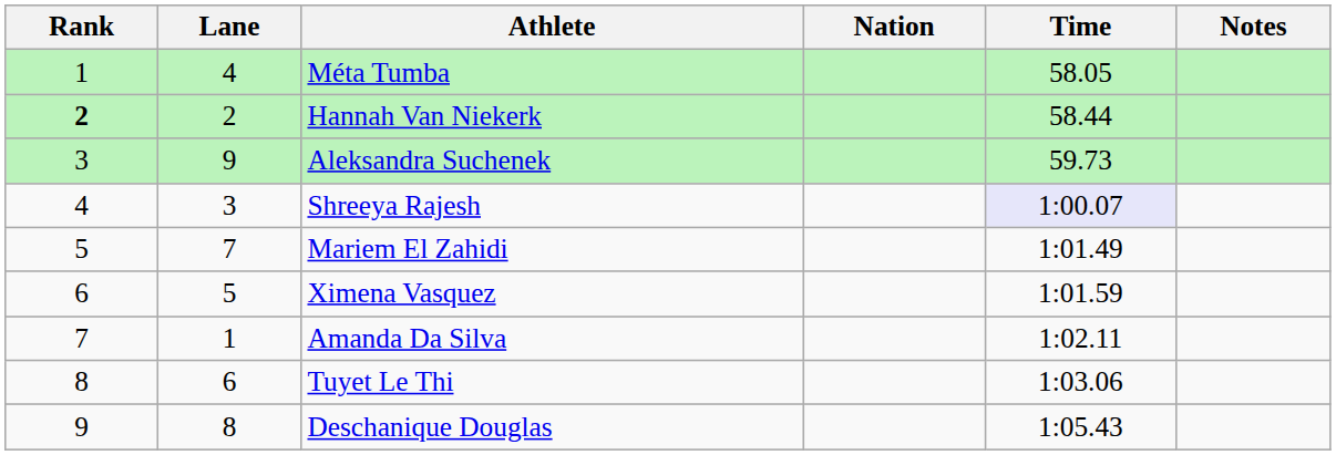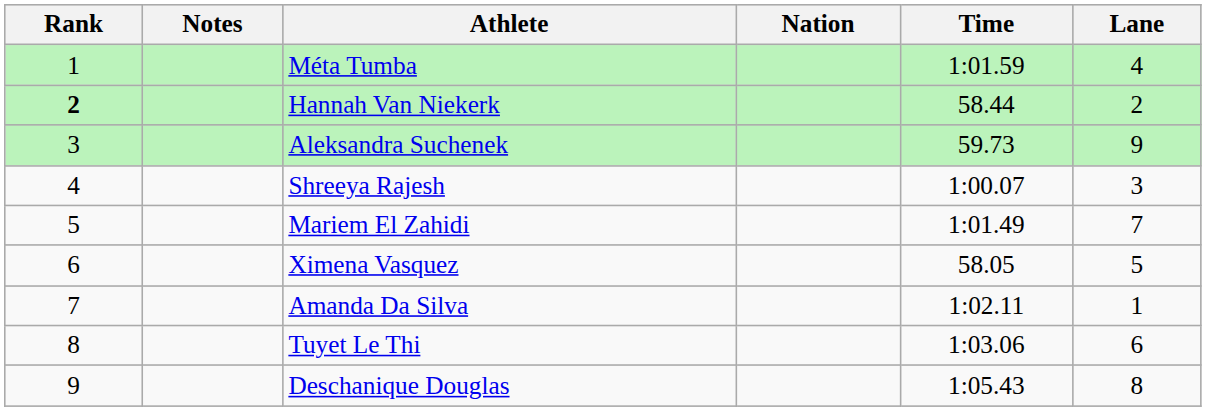 <table class="wikitable sortable" style="text-align:center;width: 60%;">
 <tr>
 <th scope="col">Rank</th>
-<th scope="col">Lane</th>
+<th scope="col">Notes</th>
 <th scope="col">Athlete</th>
 <th scope="col">Nation</th>
 <th scope="col">Time</th>
-<th scope="col">Notes</th>
+<th scope="col">Lane</th>
 </tr>
 <tr bgcolor=bbf3bb>
 <td>1</td>
-<td>4</td>
+<td></td>
 <td align=left><a href='#'>Méta Tumba</a></td>
 <td align=left></td>
-<td>58.05</td>
-<td></td>
+<td>1:01.59</td>
+<td>4</td>
 </tr>
 <tr bgcolor=bbf3bb>
 <td><strong>2</strong></td>
-<td>2</td>
+<td></td>
 <td align=left><a href='#'>Hannah Van Niekerk</a></td>
 <td align=left></td>
 <td>58.44</td>
-<td></td>
+<td>2</td>
 </tr>
 <tr bgcolor=bbf3bb>
 <td>3</td>
-<td>9</td>
+<td></td>
 <td align=left><a href='#'>Aleksandra Suchenek</a></td>
 <td align=left></td>
 <td>59.73</td>
-<td></td>
+<td>9</td>
 </tr>
 <tr>
 <td>4</td>
-<td>3</td>
+<td></td>
 <td align=left><a href='#'>Shreeya Rajesh</a></td>
 <td align=left></td>
-<td style="background: lavender;">1:00.07</td>
-<td></td>
+<td>1:00.07</td>
+<td>3</td>
 </tr>
 <tr>
 <td>5</td>
-<td>7</td>
+<td></td>
 <td align=left><a href='#'>Mariem El Zahidi</a></td>
 <td align=left></td>
 <td>1:01.49</td>
-<td></td>
+<td>7</td>
 </tr>
 <tr>
 <td>6</td>
-<td>5</td>
+<td></td>
 <td align=left><a href='#'>Ximena Vasquez</a></td>
 <td align=left></td>
-<td>1:01.59</td>
-<td></td>
+<td>58.05</td>
+<td>5</td>
 </tr>
 <tr>
 <td>7</td>
-<td>1</td>
+<td></td>
 <td align=left><a href='#'>Amanda Da Silva</a></td>
 <td align=left></td>
 <td>1:02.11</td>
-<td></td>
+<td>1</td>
 </tr>
 <tr>
 <td>8</td>
-<td>6</td>
+<td></td>
 <td align=left><a href='#'>Tuyet Le Thi</a></td>
 <td align=left></td>
 <td>1:03.06</td>
-<td></td>
+<td>6</td>
 </tr>
 <tr>
 <td>9</td>
-<td>8</td>
+<td></td>
 <td align=left><a href='#'>Deschanique Douglas</a></td>
 <td align=left></td>
 <td>1:05.43</td>
-<td></td>
+<td>8</td>
 </tr>
 </table>
